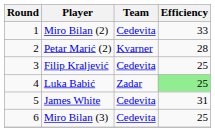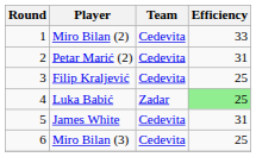 <table class="wikitable sortable" style="text-align: right;">
 <tr>
 <th align="center">Round</th>
 <th align="center">Player</th>
 <th align="center">Team</th>
 <th align="center">Efficiency</th>
 </tr>
 <tr>
 <td>1</td>
 <td align="left"> <a href='#'>Miro Bilan</a> (2)</td>
 <td align="left"><a href='#'>Cedevita</a></td>
 <td>33</td>
 </tr>
 <tr>
 <td>2</td>
 <td align="left"> <a href='#'>Petar Marić</a> (2)</td>
-<td align="left"><a href='#'>Kvarner</a></td>
-<td>28</td>
+<td align="left"><a href='#'>Cedevita</a></td>
+<td>31</td>
 </tr>
 <tr>
 <td>3</td>
 <td align="left"> <a href='#'>Filip Kraljević</a></td>
 <td align="left"><a href='#'>Cedevita</a></td>
 <td>25</td>
 </tr>
 <tr>
 <td>4</td>
 <td align="left"> <a href='#'>Luka Babić</a></td>
 <td align="left"><a href='#'>Zadar</a></td>
 <td style="background: lightgreen;">25</td>
 </tr>
 <tr>
 <td>5</td>
 <td align="left"> <a href='#'>James White</a></td>
 <td align="left"><a href='#'>Cedevita</a></td>
 <td>31</td>
 </tr>
 <tr>
 <td>6</td>
 <td align="left"> <a href='#'>Miro Bilan</a> (3)</td>
 <td align="left"><a href='#'>Cedevita</a></td>
 <td>25</td>
 </tr>
 <tr>
 </tr>
 </table>
